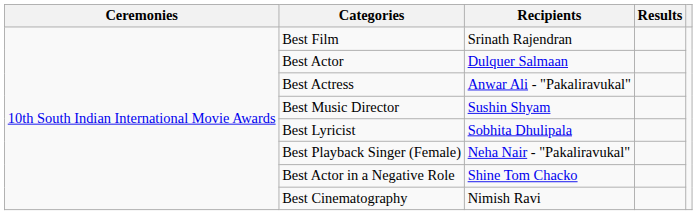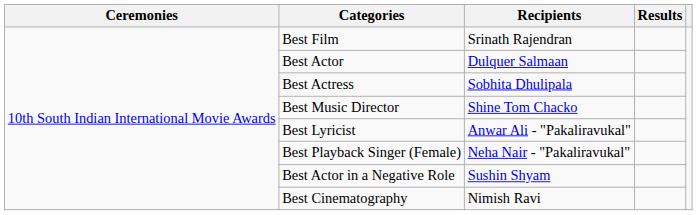 <table class="wikitable sortable">
 <tr>
 <th>Ceremonies</th>
 <th>Categories</th>
 <th>Recipients</th>
 <th>Results</th>
 <th></th>
 </tr>
 <tr>
 <td rowspan="8"><a href='#'>10th South Indian International Movie Awards</a></td>
 <td>Best Film</td>
 <td>Srinath Rajendran</td>
 <td></td>
 <td rowspan="8"></td>
 </tr>
 <tr>
 <td>Best Actor</td>
 <td><a href='#'>Dulquer Salmaan</a></td>
 <td></td>
 </tr>
 <tr>
 <td>Best Actress</td>
-<td><a href='#'>Anwar Ali</a> - "Pakaliravukal"</td>
+<td><a href='#'>Sobhita Dhulipala</a></td>
 <td></td>
 </tr>
 <tr>
 <td>Best Music Director</td>
-<td><a href='#'>Sushin Shyam</a></td>
+<td><a href='#'>Shine Tom Chacko</a></td>
 <td></td>
 </tr>
 <tr>
 <td>Best Lyricist</td>
-<td><a href='#'>Sobhita Dhulipala</a></td>
+<td><a href='#'>Anwar Ali</a> - "Pakaliravukal"</td>
 <td></td>
 </tr>
 <tr>
 <td>Best Playback Singer (Female)</td>
 <td><a href='#'>Neha Nair</a> - "Pakaliravukal"</td>
 <td></td>
 </tr>
 <tr>
 <td>Best Actor in a Negative Role</td>
-<td><a href='#'>Shine Tom Chacko</a></td>
+<td><a href='#'>Sushin Shyam</a></td>
 <td></td>
 </tr>
 <tr>
 <td>Best Cinematography</td>
 <td>Nimish Ravi</td>
 <td></td>
 </tr>
 </table>
